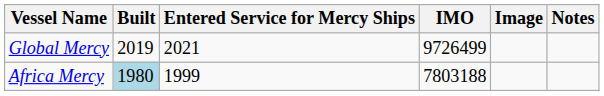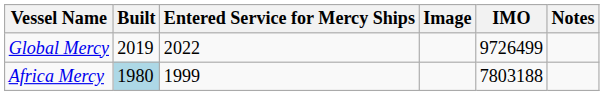 <table class="wikitable sortable">
 <tr>
 <th>Vessel Name</th>
 <th>Built</th>
 <th>Entered Service for Mercy Ships</th>
+<th>Image</th>
 <th>IMO</th>
-<th>Image</th>
 <th>Notes</th>
 </tr>
 <tr>
 <td><em><a href='#'>Global Mercy</a></em></td>
 <td>2019</td>
-<td>2021</td>
+<td>2022</td>
+<td></td>
 <td>9726499</td>
-<td></td>
 <td></td>
 </tr>
 <tr>
 <td><em><a href='#'>Africa Mercy</a></em></td>
 <td style="background: lightblue;">1980</td>
 <td>1999</td>
+<td></td>
 <td>7803188</td>
-<td></td>
 <td></td>
 </tr>
 </table>
